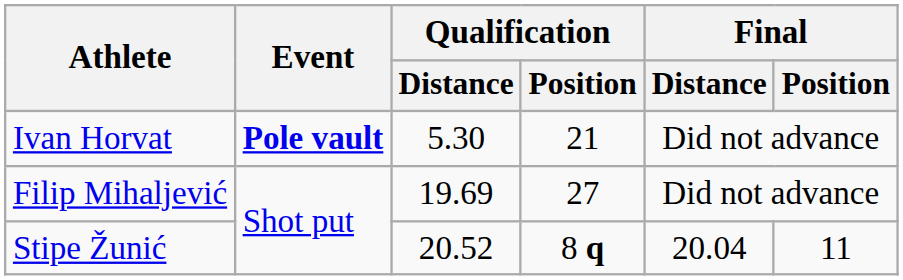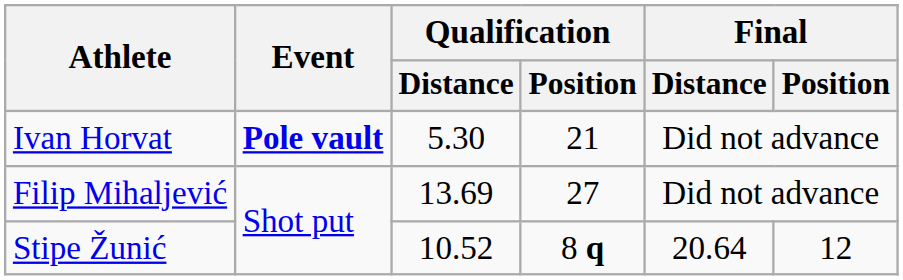 <table class=wikitable style="font-size:90%">
 <tr>
 <th rowspan="2">Athlete</th>
 <th rowspan="2">Event</th>
 <th colspan="2">Qualification</th>
 <th colspan="2">Final</th>
 </tr>
 <tr style="font-size:95%">
 <th>Distance</th>
 <th>Position</th>
 <th>Distance</th>
 <th>Position</th>
 </tr>
 <tr align=center>
 <td align=left><a href='#'>Ivan Horvat</a></td>
 <td align=left><strong><a href='#'>Pole vault</a></strong></td>
 <td>5.30</td>
 <td>21</td>
 <td colspan=2>Did not advance</td>
 </tr>
 <tr align=center>
 <td align=left><a href='#'>Filip Mihaljević</a></td>
 <td align=left rowspan=2><a href='#'>Shot put</a></td>
-<td>19.69</td>
+<td>13.69</td>
 <td>27</td>
 <td colspan=2>Did not advance</td>
 </tr>
 <tr align=center>
 <td align=left><a href='#'>Stipe Žunić</a></td>
-<td>20.52</td>
+<td>10.52</td>
 <td>8 <strong>q</strong></td>
-<td>20.04</td>
-<td>11</td>
+<td>20.64</td>
+<td>12</td>
 </tr>
 </table>
